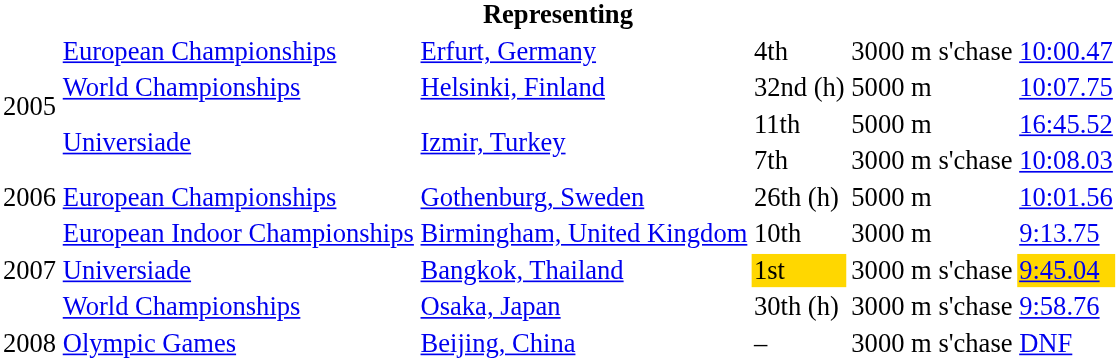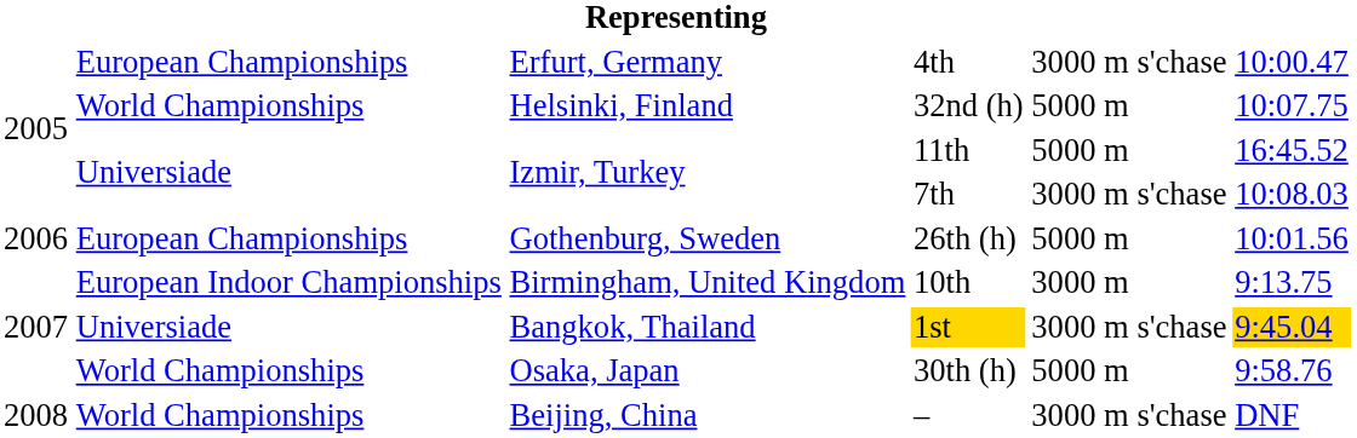 <table>
 <tr>
 <th colspan="6">Representing </th>
 </tr>
 <tr>
 <td rowspan=4>2005</td>
 <td><a href='#'>European Championships</a></td>
 <td><a href='#'>Erfurt, Germany</a></td>
 <td>4th</td>
 <td>3000 m s'chase</td>
 <td><a href='#'>10:00.47</a></td>
 </tr>
 <tr>
 <td><a href='#'>World Championships</a></td>
 <td><a href='#'>Helsinki, Finland</a></td>
 <td>32nd (h)</td>
 <td>5000 m</td>
 <td><a href='#'>10:07.75</a></td>
 </tr>
 <tr>
 <td rowspan=2><a href='#'>Universiade</a></td>
 <td rowspan=2><a href='#'>Izmir, Turkey</a></td>
 <td>11th</td>
 <td>5000 m</td>
 <td><a href='#'>16:45.52</a></td>
 </tr>
 <tr>
 <td>7th</td>
 <td>3000 m s'chase</td>
 <td><a href='#'>10:08.03</a></td>
 </tr>
 <tr>
 <td>2006</td>
 <td><a href='#'>European Championships</a></td>
 <td><a href='#'>Gothenburg, Sweden</a></td>
 <td>26th (h)</td>
 <td>5000 m</td>
 <td><a href='#'>10:01.56</a></td>
 </tr>
 <tr>
 <td rowspan=3>2007</td>
 <td><a href='#'>European Indoor Championships</a></td>
 <td><a href='#'>Birmingham, United Kingdom</a></td>
 <td>10th</td>
 <td>3000 m</td>
 <td><a href='#'>9:13.75</a></td>
 </tr>
 <tr>
 <td><a href='#'>Universiade</a></td>
 <td><a href='#'>Bangkok, Thailand</a></td>
 <td bgcolor=gold>1st</td>
 <td>3000 m s'chase</td>
 <td style="background: gold;"><a href='#'>9:45.04</a></td>
 </tr>
 <tr>
 <td><a href='#'>World Championships</a></td>
 <td><a href='#'>Osaka, Japan</a></td>
 <td>30th (h)</td>
-<td>3000 m s'chase</td>
+<td>5000 m</td>
 <td><a href='#'>9:58.76</a></td>
 </tr>
 <tr>
 <td>2008</td>
-<td><a href='#'>Olympic Games</a></td>
+<td><a href='#'>World Championships</a></td>
 <td><a href='#'>Beijing, China</a></td>
 <td>–</td>
 <td>3000 m s'chase</td>
 <td><a href='#'>DNF</a></td>
 </tr>
 </table>
